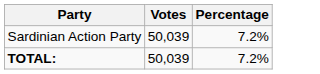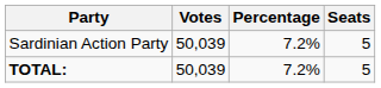 <table class="wikitable mw-collapsible" style="text-align:right">
 <tr>
 <th>Party</th>
 <th>Votes</th>
 <th>Percentage</th>
+<th>Seats</th>
 </tr>
 <tr>
 <td style="text-align:left;">Sardinian Action Party</td>
 <td>50,039</td>
 <td>7.2%</td>
+<td>5</td>
 </tr>
 <tr>
 <td style="text-align:left;"><strong>TOTAL:</strong></td>
 <td>50,039</td>
 <td>7.2%</td>
+<td>5</td>
 </tr>
 </table>
